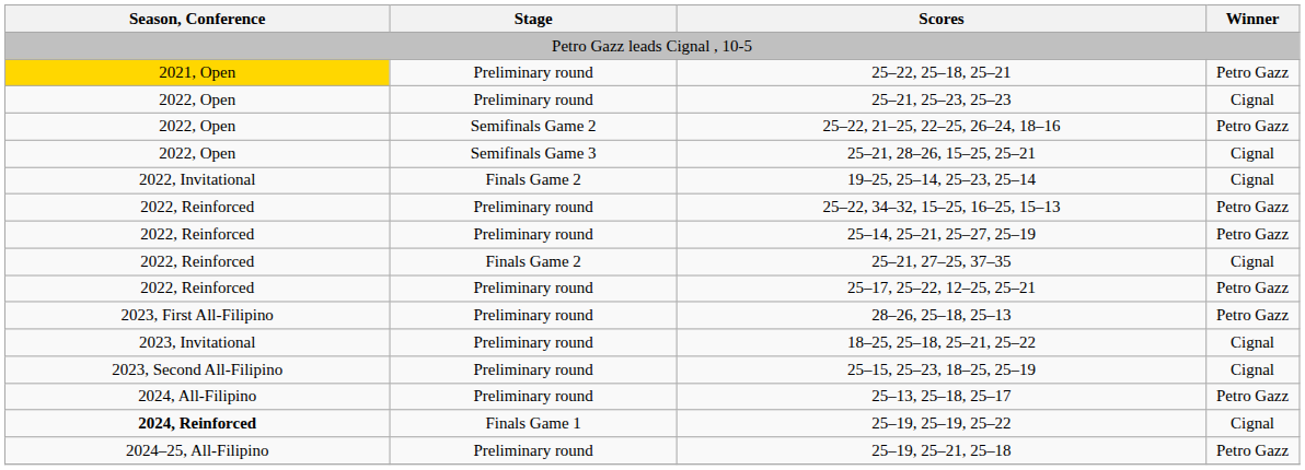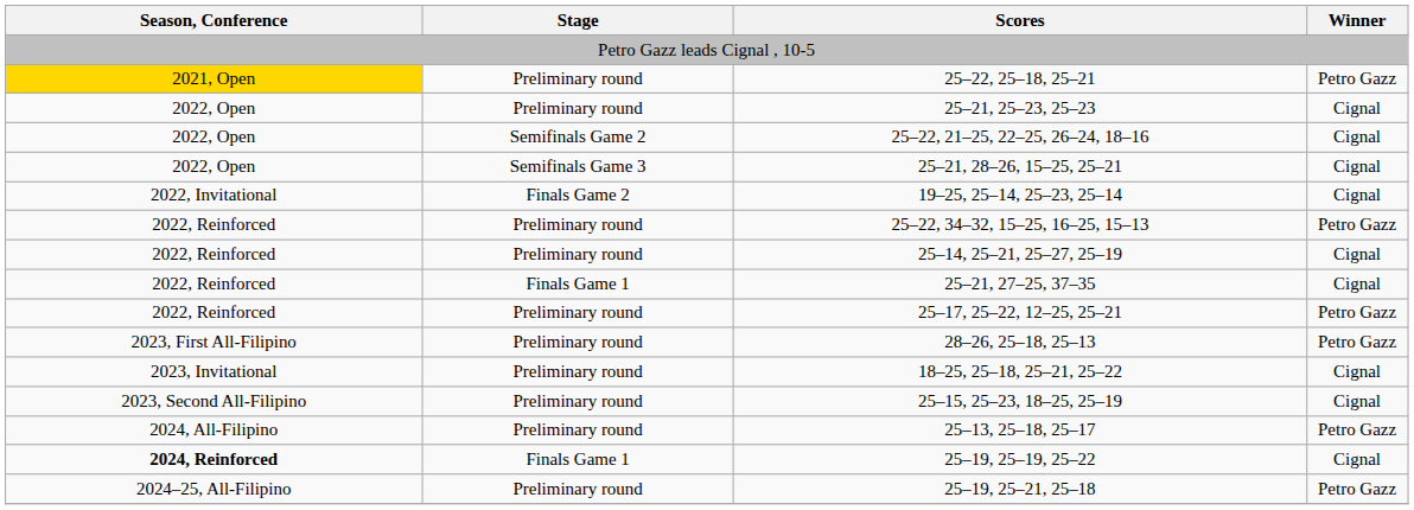 <table class="wikitable" style="width:90%; font-size:90%; text-align:center">
 <tr>
 <td bgcolor="#F2F2F2"><strong>Season, Conference</strong></td>
 <td bgcolor="#F2F2F2"><strong>Stage</strong></td>
 <td bgcolor="#F2F2F2"><strong>Scores</strong></td>
 <td bgcolor="#F2F2F2" width=75px><strong>Winner</strong></td>
 </tr>
 <tr>
 <td colspan=5 bgcolor="silver" align=center> Petro Gazz leads Cignal , 10-5</td>
 </tr>
 <tr>
 <td style="background: gold;">2021, Open</td>
 <td>Preliminary round</td>
 <td>25–22, 25–18, 25–21</td>
 <td>Petro Gazz</td>
 </tr>
 <tr>
 <td>2022, Open</td>
 <td>Preliminary round</td>
 <td>25–21, 25–23, 25–23</td>
 <td>Cignal</td>
 </tr>
 <tr>
 <td>2022, Open</td>
 <td>Semifinals Game 2</td>
 <td>25–22, 21–25, 22–25, 26–24, 18–16</td>
-<td>Petro Gazz</td>
+<td>Cignal</td>
 </tr>
 <tr>
 <td>2022, Open</td>
 <td>Semifinals Game 3</td>
 <td>25–21, 28–26, 15–25, 25–21</td>
 <td>Cignal</td>
 </tr>
 <tr>
 <td>2022, Invitational</td>
 <td>Finals Game 2</td>
 <td>19–25, 25–14, 25–23, 25–14</td>
 <td>Cignal</td>
 </tr>
 <tr>
 <td>2022, Reinforced</td>
 <td>Preliminary round</td>
 <td>25–22, 34–32, 15–25, 16–25, 15–13</td>
 <td>Petro Gazz</td>
 </tr>
 <tr>
 <td>2022, Reinforced</td>
 <td>Preliminary round</td>
 <td>25–14, 25–21, 25–27, 25–19</td>
-<td>Petro Gazz</td>
+<td>Cignal</td>
 </tr>
 <tr>
 <td>2022, Reinforced</td>
-<td>Finals Game 2</td>
+<td>Finals Game 1</td>
 <td>25–21, 27–25, 37–35</td>
 <td>Cignal</td>
 </tr>
 <tr>
 <td>2022, Reinforced</td>
 <td>Preliminary round</td>
 <td>25–17, 25–22, 12–25, 25–21</td>
 <td>Petro Gazz</td>
 </tr>
 <tr>
 <td>2023, First All-Filipino</td>
 <td>Preliminary round</td>
 <td>28–26, 25–18, 25–13</td>
 <td>Petro Gazz</td>
 </tr>
 <tr>
 <td>2023, Invitational</td>
 <td>Preliminary round</td>
 <td>18–25, 25–18, 25–21, 25–22</td>
 <td>Cignal</td>
 </tr>
 <tr>
 <td>2023, Second All-Filipino</td>
 <td>Preliminary round</td>
 <td>25–15, 25–23, 18–25, 25–19</td>
 <td>Cignal</td>
 </tr>
 <tr>
 <td>2024, All-Filipino</td>
 <td>Preliminary round</td>
 <td>25–13, 25–18, 25–17</td>
 <td>Petro Gazz</td>
 </tr>
 <tr>
 <td><strong>2024, Reinforced</strong></td>
 <td>Finals Game 1</td>
 <td>25–19, 25–19, 25–22</td>
 <td>Cignal</td>
 </tr>
 <tr>
 <td>2024–25, All-Filipino</td>
 <td>Preliminary round</td>
 <td>25–19, 25–21, 25–18</td>
 <td>Petro Gazz</td>
 </tr>
 <tr>
 </tr>
 </table>
